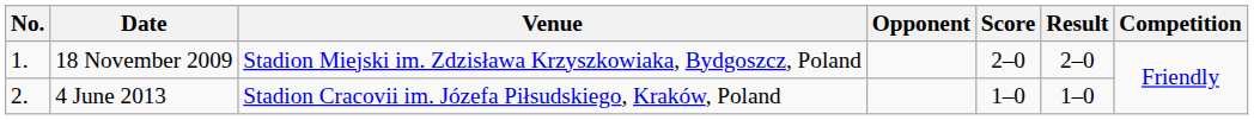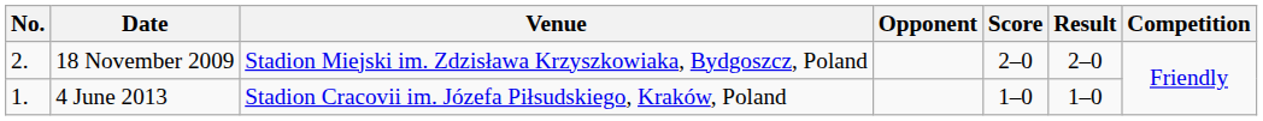 <table class="wikitable">
 <tr>
 <th>No.</th>
 <th>Date</th>
 <th>Venue</th>
 <th>Opponent</th>
 <th>Score</th>
 <th>Result</th>
 <th>Competition</th>
 </tr>
 <tr>
-<td>1.</td>
+<td>2.</td>
 <td>18 November 2009</td>
 <td><a href='#'>Stadion Miejski im. Zdzisława Krzyszkowiaka</a>, <a href='#'>Bydgoszcz</a>, Poland</td>
 <td></td>
 <td align=center>2–0</td>
 <td align=center>2–0</td>
 <td rowspan=2 align=center><a href='#'>Friendly</a></td>
 </tr>
 <tr>
-<td>2.</td>
+<td>1.</td>
 <td>4 June 2013</td>
 <td><a href='#'>Stadion Cracovii im. Józefa Piłsudskiego</a>, <a href='#'>Kraków</a>, Poland</td>
 <td></td>
 <td align=center>1–0</td>
 <td align=center>1–0</td>
 </tr>
 </table>
